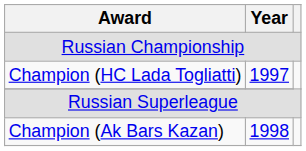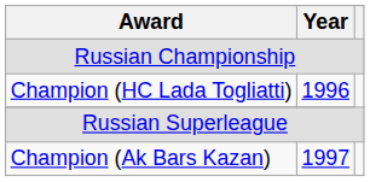 <table class="wikitable">
 <tr>
 <th>Award</th>
 <th>Year</th>
 <th></th>
 </tr>
 <tr ALIGN="center" bgcolor="#e0e0e0">
 <td colspan="3"><a href='#'>Russian Championship</a></td>
 </tr>
 <tr>
 <td><a href='#'>Champion</a> (<a href='#'>HC Lada Togliatti</a>)</td>
-<td><a href='#'>1997</a></td>
+<td><a href='#'>1996</a></td>
 </tr>
 <tr>
 </tr>
 <tr ALIGN="center" bgcolor="#e0e0e0">
 <td colspan="3"><a href='#'>Russian Superleague</a></td>
 </tr>
 <tr>
 <td><a href='#'>Champion</a> (<a href='#'>Ak Bars Kazan</a>)</td>
-<td><a href='#'>1998</a></td>
+<td><a href='#'>1997</a></td>
 </tr>
 </table>
